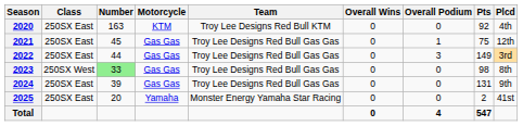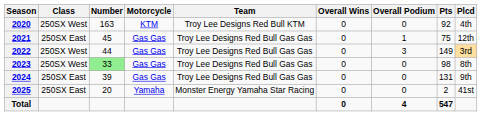 <table class="wikitable" style="font-size: 85%; text-align:center">
 <tr>
 <th>Season</th>
 <th>Class</th>
 <th>Number</th>
 <th>Motorcycle</th>
 <th>Team</th>
 <th>Overall Wins</th>
 <th>Overall Podium</th>
 <th>Pts</th>
 <th>Plcd</th>
 </tr>
 <tr>
 <th><a href='#'>2020</a></th>
-<td>250SX East</td>
+<td>250SX West</td>
 <td>163</td>
 <td><a href='#'>KTM</a></td>
 <td>Troy Lee Designs Red Bull KTM</td>
 <td>0</td>
 <td>0</td>
 <td>92</td>
 <td>4th</td>
 </tr>
 <tr>
 <th><a href='#'>2021</a></th>
 <td>250SX East</td>
 <td>45</td>
 <td><a href='#'>Gas Gas</a></td>
 <td>Troy Lee Designs Red Bull Gas Gas</td>
 <td>0</td>
 <td>1</td>
 <td>75</td>
 <td>12th</td>
 </tr>
 <tr>
 <th><a href='#'>2022</a></th>
-<td>250SX East</td>
+<td>250SX West</td>
 <td>44</td>
 <td><a href='#'>Gas Gas</a></td>
 <td>Troy Lee Designs Red Bull Gas Gas</td>
 <td>0</td>
 <td>3</td>
 <td>149</td>
 <td style="background:#ffdf9f;">3rd</td>
 </tr>
 <tr>
 <th><a href='#'>2023</a></th>
 <td>250SX West</td>
 <td style="background: lightgreen;">33</td>
 <td><a href='#'>Gas Gas</a></td>
 <td>Troy Lee Designs Red Bull Gas Gas</td>
 <td>0</td>
 <td>0</td>
 <td>98</td>
 <td>8th</td>
 </tr>
 <tr>
 <th><a href='#'>2024</a></th>
 <td>250SX East</td>
 <td>39</td>
 <td><a href='#'>Gas Gas</a></td>
 <td>Troy Lee Designs Red Bull Gas Gas</td>
 <td>0</td>
 <td>0</td>
 <td>131</td>
 <td>9th</td>
 </tr>
 <tr>
 <th><a href='#'>2025</a></th>
 <td>250SX East</td>
 <td>20</td>
 <td><a href='#'>Yamaha</a></td>
 <td>Monster Energy Yamaha Star Racing</td>
 <td>0</td>
 <td>0</td>
 <td>2</td>
 <td>41st</td>
 </tr>
 <tr>
 <th>Total</th>
 <td></td>
 <td></td>
 <td></td>
 <td></td>
 <td><strong>0</strong></td>
 <td><strong>4</strong></td>
 <td><strong>547</strong></td>
 <td></td>
 </tr>
 </table>
